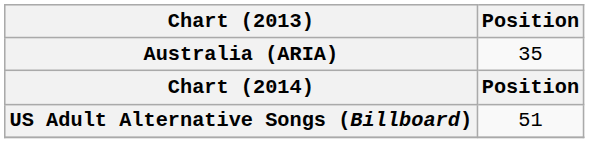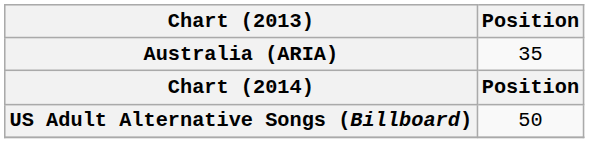 <table class="wikitable plainrowheaders">
 <tr>
 <th>Chart (2013)</th>
 <th>Position</th>
 </tr>
 <tr>
 <th scope="row">Australia (ARIA)</th>
 <td style="text-align:center;">35</td>
 </tr>
 <tr>
 <th>Chart (2014)</th>
 <th>Position</th>
 </tr>
 <tr>
 <th scope="row">US Adult Alternative Songs (<em>Billboard</em>)</th>
-<td style="text-align:center;">51</td>
+<td style="text-align:center;">50</td>
 </tr>
 <tr>
 </tr>
 </table>
